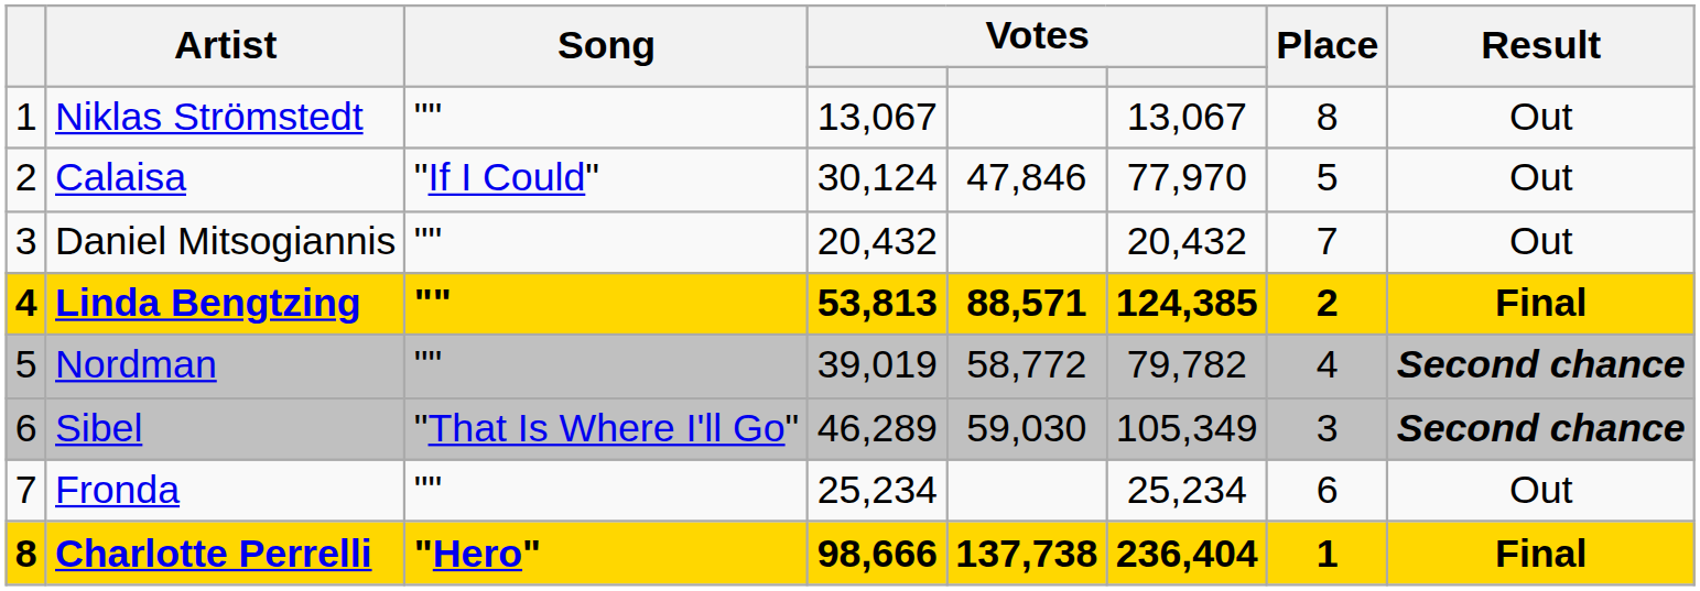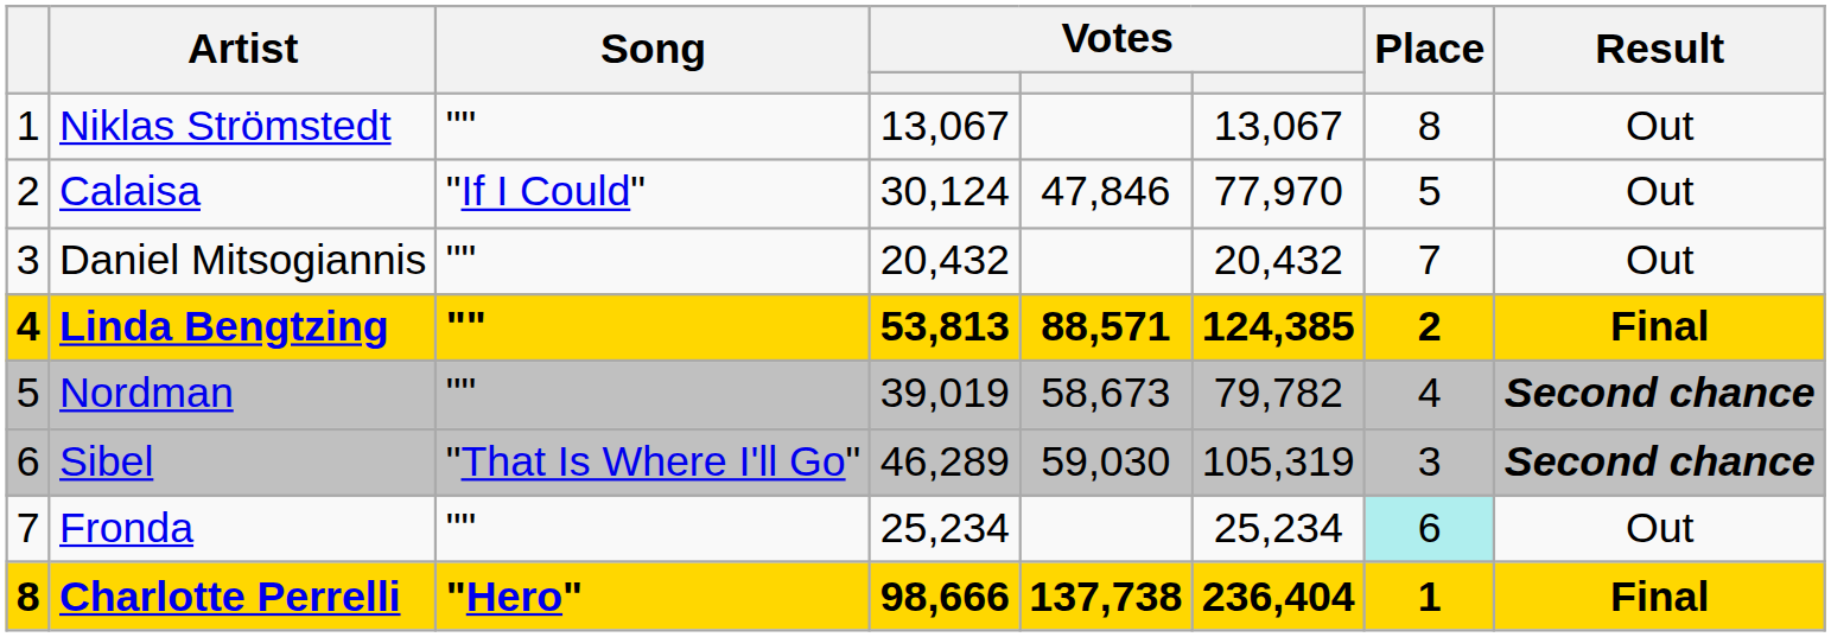 <table class="sortable wikitable" style="margin: 1em auto 1em auto; text-align:center;">
 <tr>
 <th rowspan="2"></th>
 <th rowspan="2">Artist</th>
 <th rowspan="2">Song</th>
 <th colspan="3">Votes</th>
 <th rowspan="2">Place</th>
 <th rowspan="2" class="unsortable">Result</th>
 </tr>
 <tr>
 <th></th>
 <th></th>
 <th></th>
 </tr>
 <tr>
 <td>1</td>
 <td align="left"><a href='#'>Niklas Strömstedt</a></td>
 <td align="left">""</td>
 <td>13,067</td>
 <td></td>
 <td>13,067</td>
 <td>8</td>
 <td>Out</td>
 </tr>
 <tr>
 <td>2</td>
 <td align="left"><a href='#'>Calaisa</a></td>
 <td align="left">"<a href='#'>If I Could</a>"</td>
 <td>30,124</td>
 <td>47,846</td>
 <td>77,970</td>
 <td>5</td>
 <td>Out</td>
 </tr>
 <tr>
 <td>3</td>
 <td align="left">Daniel Mitsogiannis</td>
 <td align="left">""</td>
 <td>20,432</td>
 <td></td>
 <td>20,432</td>
 <td>7</td>
 <td>Out</td>
 </tr>
 <tr style="background:gold;">
 <td><strong>4</strong></td>
 <td align="left"><strong><a href='#'>Linda Bengtzing</a></strong></td>
 <td align="left"><strong>""</strong></td>
 <td><strong>53,813</strong></td>
 <td><strong>88,571</strong></td>
 <td><strong>124,385</strong></td>
 <td><strong>2</strong></td>
 <td><strong>Final</strong></td>
 </tr>
 <tr style="background:silver;">
 <td>5</td>
 <td align="left"><a href='#'>Nordman</a></td>
 <td align="left">""</td>
 <td>39,019</td>
-<td>58,772</td>
+<td>58,673</td>
 <td>79,782</td>
 <td>4</td>
 <td><strong><em>Second chance</em></strong></td>
 </tr>
 <tr style="background:silver;">
 <td>6</td>
 <td align="left"><a href='#'>Sibel</a></td>
 <td align="left">"<a href='#'>That Is Where I'll Go</a>"</td>
 <td>46,289</td>
 <td>59,030</td>
-<td>105,349</td>
+<td>105,319</td>
 <td>3</td>
 <td><strong><em>Second chance</em></strong></td>
 </tr>
 <tr>
 <td>7</td>
 <td align="left"><a href='#'>Fronda</a></td>
 <td align="left">""</td>
 <td>25,234</td>
 <td></td>
 <td>25,234</td>
-<td>6</td>
+<td style="background: paleturquoise;">6</td>
 <td>Out</td>
 </tr>
 <tr style="background:gold;">
 <td><strong>8</strong></td>
 <td align="left"><strong><a href='#'>Charlotte Perrelli</a></strong></td>
 <td align="left"><strong>"<a href='#'>Hero</a>"</strong></td>
 <td><strong>98,666</strong></td>
 <td><strong>137,738</strong></td>
 <td><strong>236,404</strong></td>
 <td><strong>1</strong></td>
 <td><strong>Final</strong></td>
 </tr>
 </table>
